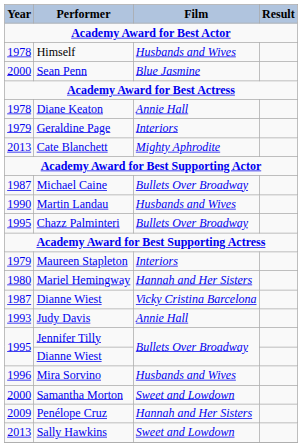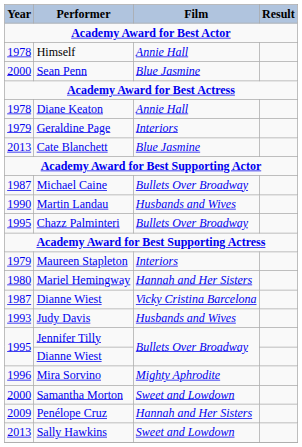 <table class="wikitable" style="font-size:100%">
 <tr style="text-align:center;">
 <th style="background:#B0C4DE;">Year</th>
 <th style="background:#B0C4DE;">Performer</th>
 <th style="background:#B0C4DE;">Film</th>
 <th style="background:#B0C4DE;">Result</th>
 </tr>
 <tr>
 <td colspan="8" style="text-align:center;"><strong><a href='#'>Academy Award for Best Actor</a></strong></td>
 </tr>
 <tr>
 <td><a href='#'>1978</a></td>
 <td>Himself</td>
-<td><em><a href='#'>Husbands and Wives</a></em></td>
+<td><em><a href='#'>Annie Hall</a></em></td>
 <td></td>
 </tr>
 <tr>
 <td><a href='#'>2000</a></td>
 <td><a href='#'>Sean Penn</a></td>
 <td><em><a href='#'>Blue Jasmine</a></em></td>
 <td></td>
 </tr>
 <tr>
 <td colspan="8" style="text-align:center;"><strong><a href='#'>Academy Award for Best Actress</a></strong></td>
 </tr>
 <tr>
 <td><a href='#'>1978</a></td>
 <td><a href='#'>Diane Keaton</a></td>
 <td><em><a href='#'>Annie Hall</a></em></td>
 <td></td>
 </tr>
 <tr>
 <td><a href='#'>1979</a></td>
 <td><a href='#'>Geraldine Page</a></td>
 <td><em><a href='#'>Interiors</a></em></td>
 <td></td>
 </tr>
 <tr>
 <td><a href='#'>2013</a></td>
 <td><a href='#'>Cate Blanchett</a></td>
-<td><em><a href='#'>Mighty Aphrodite</a></em></td>
+<td><em><a href='#'>Blue Jasmine</a></em></td>
 <td></td>
 </tr>
 <tr>
 <td colspan="8" style="text-align:center;"><strong><a href='#'>Academy Award for Best Supporting Actor</a></strong></td>
 </tr>
 <tr>
 <td><a href='#'>1987</a></td>
 <td><a href='#'>Michael Caine</a></td>
 <td><em><a href='#'>Bullets Over Broadway</a></em></td>
 <td></td>
 </tr>
 <tr>
 <td><a href='#'>1990</a></td>
 <td><a href='#'>Martin Landau</a></td>
 <td><em><a href='#'>Husbands and Wives</a></em></td>
 <td></td>
 </tr>
 <tr>
 <td><a href='#'>1995</a></td>
 <td><a href='#'>Chazz Palminteri</a></td>
 <td><em><a href='#'>Bullets Over Broadway</a></em></td>
 <td></td>
 </tr>
 <tr>
 <td colspan="8" style="text-align:center;"><strong><a href='#'>Academy Award for Best Supporting Actress</a></strong></td>
 </tr>
 <tr>
 <td><a href='#'>1979</a></td>
 <td><a href='#'>Maureen Stapleton</a></td>
 <td><em><a href='#'>Interiors</a></em></td>
 <td></td>
 </tr>
 <tr>
 <td><a href='#'>1980</a></td>
 <td><a href='#'>Mariel Hemingway</a></td>
 <td><em><a href='#'>Hannah and Her Sisters</a></em></td>
 <td></td>
 </tr>
 <tr>
 <td><a href='#'>1987</a></td>
 <td><a href='#'>Dianne Wiest</a></td>
 <td><em><a href='#'>Vicky Cristina Barcelona</a></em></td>
 <td></td>
 </tr>
 <tr>
 <td><a href='#'>1993</a></td>
 <td><a href='#'>Judy Davis</a></td>
-<td><em><a href='#'>Annie Hall</a></em></td>
+<td><em><a href='#'>Husbands and Wives</a></em></td>
 <td></td>
 </tr>
 <tr>
 <td rowspan="2"><a href='#'>1995</a></td>
 <td><a href='#'>Jennifer Tilly</a></td>
 <td rowspan="2"><em><a href='#'>Bullets Over Broadway</a></em></td>
 <td></td>
 </tr>
 <tr>
 <td><a href='#'>Dianne Wiest</a></td>
 <td></td>
 </tr>
 <tr>
 <td><a href='#'>1996</a></td>
 <td><a href='#'>Mira Sorvino</a></td>
-<td><em><a href='#'>Husbands and Wives</a></em></td>
+<td><em><a href='#'>Mighty Aphrodite</a></em></td>
 <td></td>
 </tr>
 <tr>
 <td><a href='#'>2000</a></td>
 <td><a href='#'>Samantha Morton</a></td>
 <td><em><a href='#'>Sweet and Lowdown</a></em></td>
 <td></td>
 </tr>
 <tr>
 <td><a href='#'>2009</a></td>
 <td><a href='#'>Penélope Cruz</a></td>
 <td><em><a href='#'>Hannah and Her Sisters</a></em></td>
 <td></td>
 </tr>
 <tr>
 <td><a href='#'>2013</a></td>
 <td><a href='#'>Sally Hawkins</a></td>
 <td><em><a href='#'>Sweet and Lowdown</a></em></td>
 <td></td>
 </tr>
 <tr>
 </tr>
 </table>
